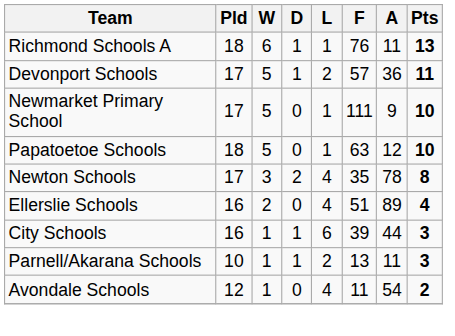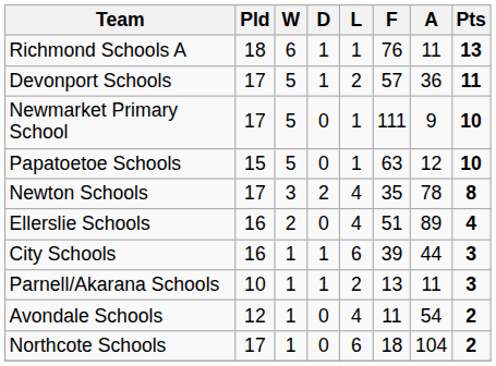 <table class="wikitable" style="text-align:center;">
 <tr>
 <th width=185>Team</th>
 <th width=20 abbr="Played">Pld</th>
 <th width=20 abbr="Won">W</th>
 <th width=20 abbr="Drawn">D</th>
 <th width=20 abbr="Lost">L</th>
 <th width=20 abbr="For">F</th>
 <th width=20 abbr="Against">A</th>
 <th width=20 abbr="Points">Pts</th>
 </tr>
 <tr>
 <td style="text-align:left;">Richmond Schools A</td>
 <td>18</td>
 <td>6</td>
 <td>1</td>
 <td>1</td>
 <td>76</td>
 <td>11</td>
 <td><strong>13</strong></td>
 </tr>
 <tr>
 <td style="text-align:left;">Devonport Schools</td>
 <td>17</td>
 <td>5</td>
 <td>1</td>
 <td>2</td>
 <td>57</td>
 <td>36</td>
 <td><strong>11</strong></td>
 </tr>
 <tr>
 <td style="text-align:left;">Newmarket Primary School</td>
 <td>17</td>
 <td>5</td>
 <td>0</td>
 <td>1</td>
 <td>111</td>
 <td>9</td>
 <td><strong>10</strong></td>
 </tr>
 <tr>
 <td style="text-align:left;">Papatoetoe Schools</td>
-<td>18</td>
+<td>15</td>
 <td>5</td>
 <td>0</td>
 <td>1</td>
 <td>63</td>
 <td>12</td>
 <td><strong>10</strong></td>
 </tr>
 <tr>
 <td style="text-align:left;">Newton Schools</td>
 <td>17</td>
 <td>3</td>
 <td>2</td>
 <td>4</td>
 <td>35</td>
 <td>78</td>
 <td><strong>8</strong></td>
 </tr>
 <tr>
 <td style="text-align:left;">Ellerslie Schools</td>
 <td>16</td>
 <td>2</td>
 <td>0</td>
 <td>4</td>
 <td>51</td>
 <td>89</td>
 <td><strong>4</strong></td>
 </tr>
 <tr>
 <td style="text-align:left;">City Schools</td>
 <td>16</td>
 <td>1</td>
 <td>1</td>
 <td>6</td>
 <td>39</td>
 <td>44</td>
 <td><strong>3</strong></td>
 </tr>
 <tr>
 <td style="text-align:left;">Parnell/Akarana Schools</td>
 <td>10</td>
 <td>1</td>
 <td>1</td>
 <td>2</td>
 <td>13</td>
 <td>11</td>
 <td><strong>3</strong></td>
 </tr>
 <tr>
 <td style="text-align:left;">Avondale Schools</td>
 <td>12</td>
 <td>1</td>
 <td>0</td>
 <td>4</td>
 <td>11</td>
 <td>54</td>
 <td><strong>2</strong></td>
 </tr>
 <tr>
+<td style="text-align:left;">Northcote Schools</td>
+<td>17</td>
+<td>1</td>
+<td>0</td>
+<td>6</td>
+<td>18</td>
+<td>104</td>
+<td><strong>2</strong></td>
+</tr>
+<tr>
 </tr>
 </table>
